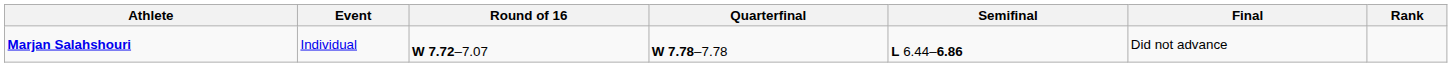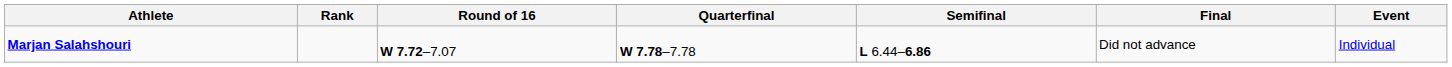 <table class="wikitable" width="98%" style="text-align:left; font-size:90%">
 <tr>
 <th width="11%">Athlete</th>
-<th width="4%">Event</th>
+<th width="3%">Rank</th>
 <th width="9%">Round of 16</th>
 <th width="9%">Quarterfinal</th>
 <th width="9%">Semifinal</th>
 <th width="9%">Final</th>
-<th width="3%">Rank</th>
+<th width="4%">Event</th>
 </tr>
 <tr>
 <td><strong><a href='#'>Marjan Salahshouri</a></strong></td>
-<td><a href='#'>Individual</a></td>
+<td align=center></td>
 <td><br><strong>W</strong> <strong>7.72</strong>–7.07</td>
 <td><br><strong>W</strong> <strong>7.78</strong>–7.78</td>
 <td><br><strong>L</strong> 6.44–<strong>6.86</strong></td>
 <td>Did not advance</td>
-<td align=center></td>
+<td><a href='#'>Individual</a></td>
 </tr>
 </table>
